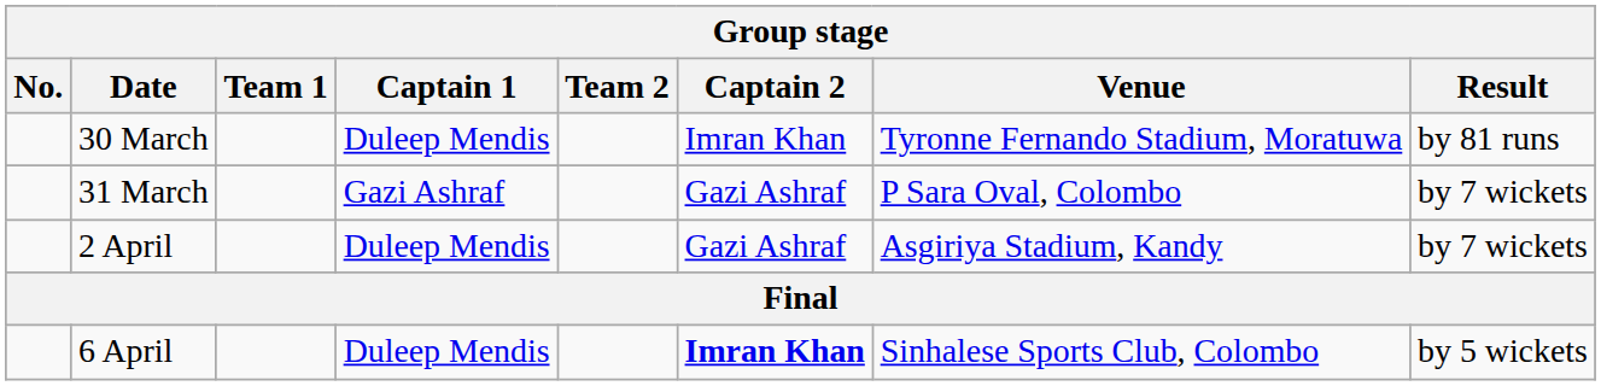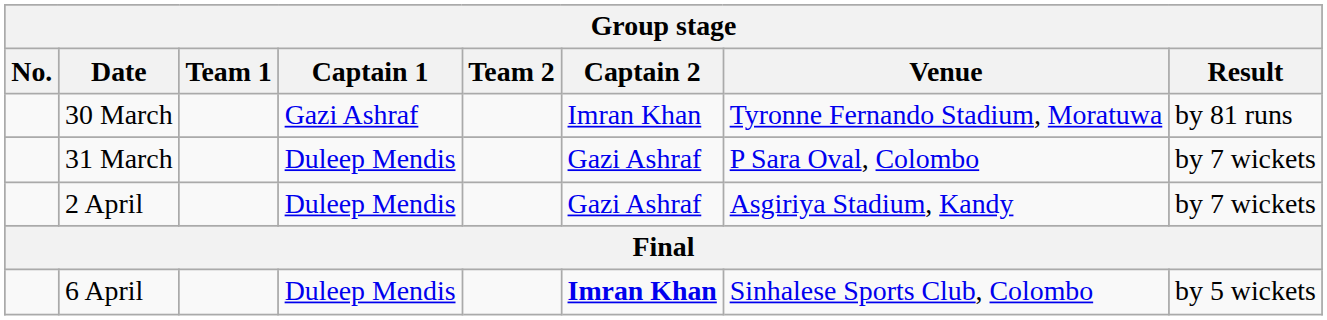 <table class="wikitable">
 <tr>
 <th colspan="9">Group stage</th>
 </tr>
 <tr>
 <th>No.</th>
 <th>Date</th>
 <th>Team 1</th>
 <th>Captain 1</th>
 <th>Team 2</th>
 <th>Captain 2</th>
 <th>Venue</th>
 <th>Result</th>
 </tr>
 <tr>
 <td></td>
 <td>30 March</td>
 <td></td>
-<td><a href='#'>Duleep Mendis</a></td>
+<td><a href='#'>Gazi Ashraf</a></td>
 <td></td>
 <td><a href='#'>Imran Khan</a></td>
 <td><a href='#'>Tyronne Fernando Stadium</a>, <a href='#'>Moratuwa</a></td>
 <td> by 81 runs</td>
 </tr>
 <tr>
 <td></td>
 <td>31 March</td>
 <td></td>
-<td><a href='#'>Gazi Ashraf</a></td>
+<td><a href='#'>Duleep Mendis</a></td>
 <td></td>
 <td><a href='#'>Gazi Ashraf</a></td>
 <td><a href='#'>P Sara Oval</a>, <a href='#'>Colombo</a></td>
 <td> by 7 wickets</td>
 </tr>
 <tr>
 <td></td>
 <td>2 April</td>
 <td></td>
 <td><a href='#'>Duleep Mendis</a></td>
 <td></td>
 <td><a href='#'>Gazi Ashraf</a></td>
 <td><a href='#'>Asgiriya Stadium</a>, <a href='#'>Kandy</a></td>
 <td> by 7 wickets</td>
 </tr>
 <tr>
 <th colspan="9">Final</th>
 </tr>
 <tr>
 <td></td>
 <td>6 April</td>
 <td></td>
 <td><a href='#'>Duleep Mendis</a></td>
 <td></td>
 <td><strong><a href='#'>Imran Khan</a></strong></td>
 <td><a href='#'>Sinhalese Sports Club</a>, <a href='#'>Colombo</a></td>
 <td> by 5 wickets</td>
 </tr>
 </table>
